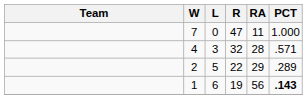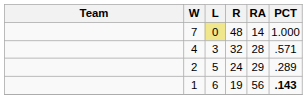 <table class=wikitable style="text-align:center;font-size:90%">
 <tr>
 <th width=220>Team</th>
 <th width=20>W</th>
 <th width=20>L</th>
 <th width=20>R</th>
 <th width=20>RA</th>
 <th width=20>PCT</th>
 </tr>
 <tr>
 <td align=left></td>
 <td>7</td>
-<td>0</td>
-<td>47</td>
-<td>11</td>
+<td style="background: khaki;">0</td>
+<td>48</td>
+<td>14</td>
 <td>1.000</td>
 </tr>
 <tr>
 <td align=left></td>
 <td>4</td>
 <td>3</td>
 <td>32</td>
 <td>28</td>
 <td>.571</td>
 </tr>
 <tr>
 <td align=left></td>
 <td>2</td>
 <td>5</td>
-<td>22</td>
+<td>24</td>
 <td>29</td>
 <td>.289</td>
 </tr>
 <tr>
 <td align=left></td>
 <td>1</td>
 <td>6</td>
 <td>19</td>
 <td>56</td>
 <td><strong>.143</strong></td>
 </tr>
 <tr>
 </tr>
 </table>
